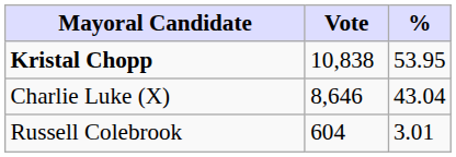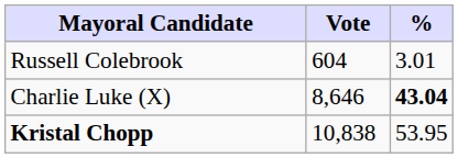 <table class="wikitable">
 <tr>
 <th style="background:#ddf; width:200px;">Mayoral Candidate</th>
 <th style="background:#ddf; width:50px;">Vote</th>
 <th style="background:#ddf; width:30px;">%</th>
 </tr>
 <tr>
+<td>Russell Colebrook</td>
+<td>604</td>
+<td>3.01</td>
+</tr>
+<tr>
+<td>Charlie Luke (X)</td>
+<td>8,646</td>
+<td><strong>43.04</strong></td>
+</tr>
+<tr>
 <td><strong>Kristal Chopp</strong></td>
 <td>10,838</td>
 <td>53.95</td>
 </tr>
-<tr>
-<td>Charlie Luke (X)</td>
-<td>8,646</td>
-<td>43.04</td>
-</tr>
-<tr>
-<td>Russell Colebrook</td>
-<td>604</td>
-<td>3.01</td>
-</tr>
 </table>
